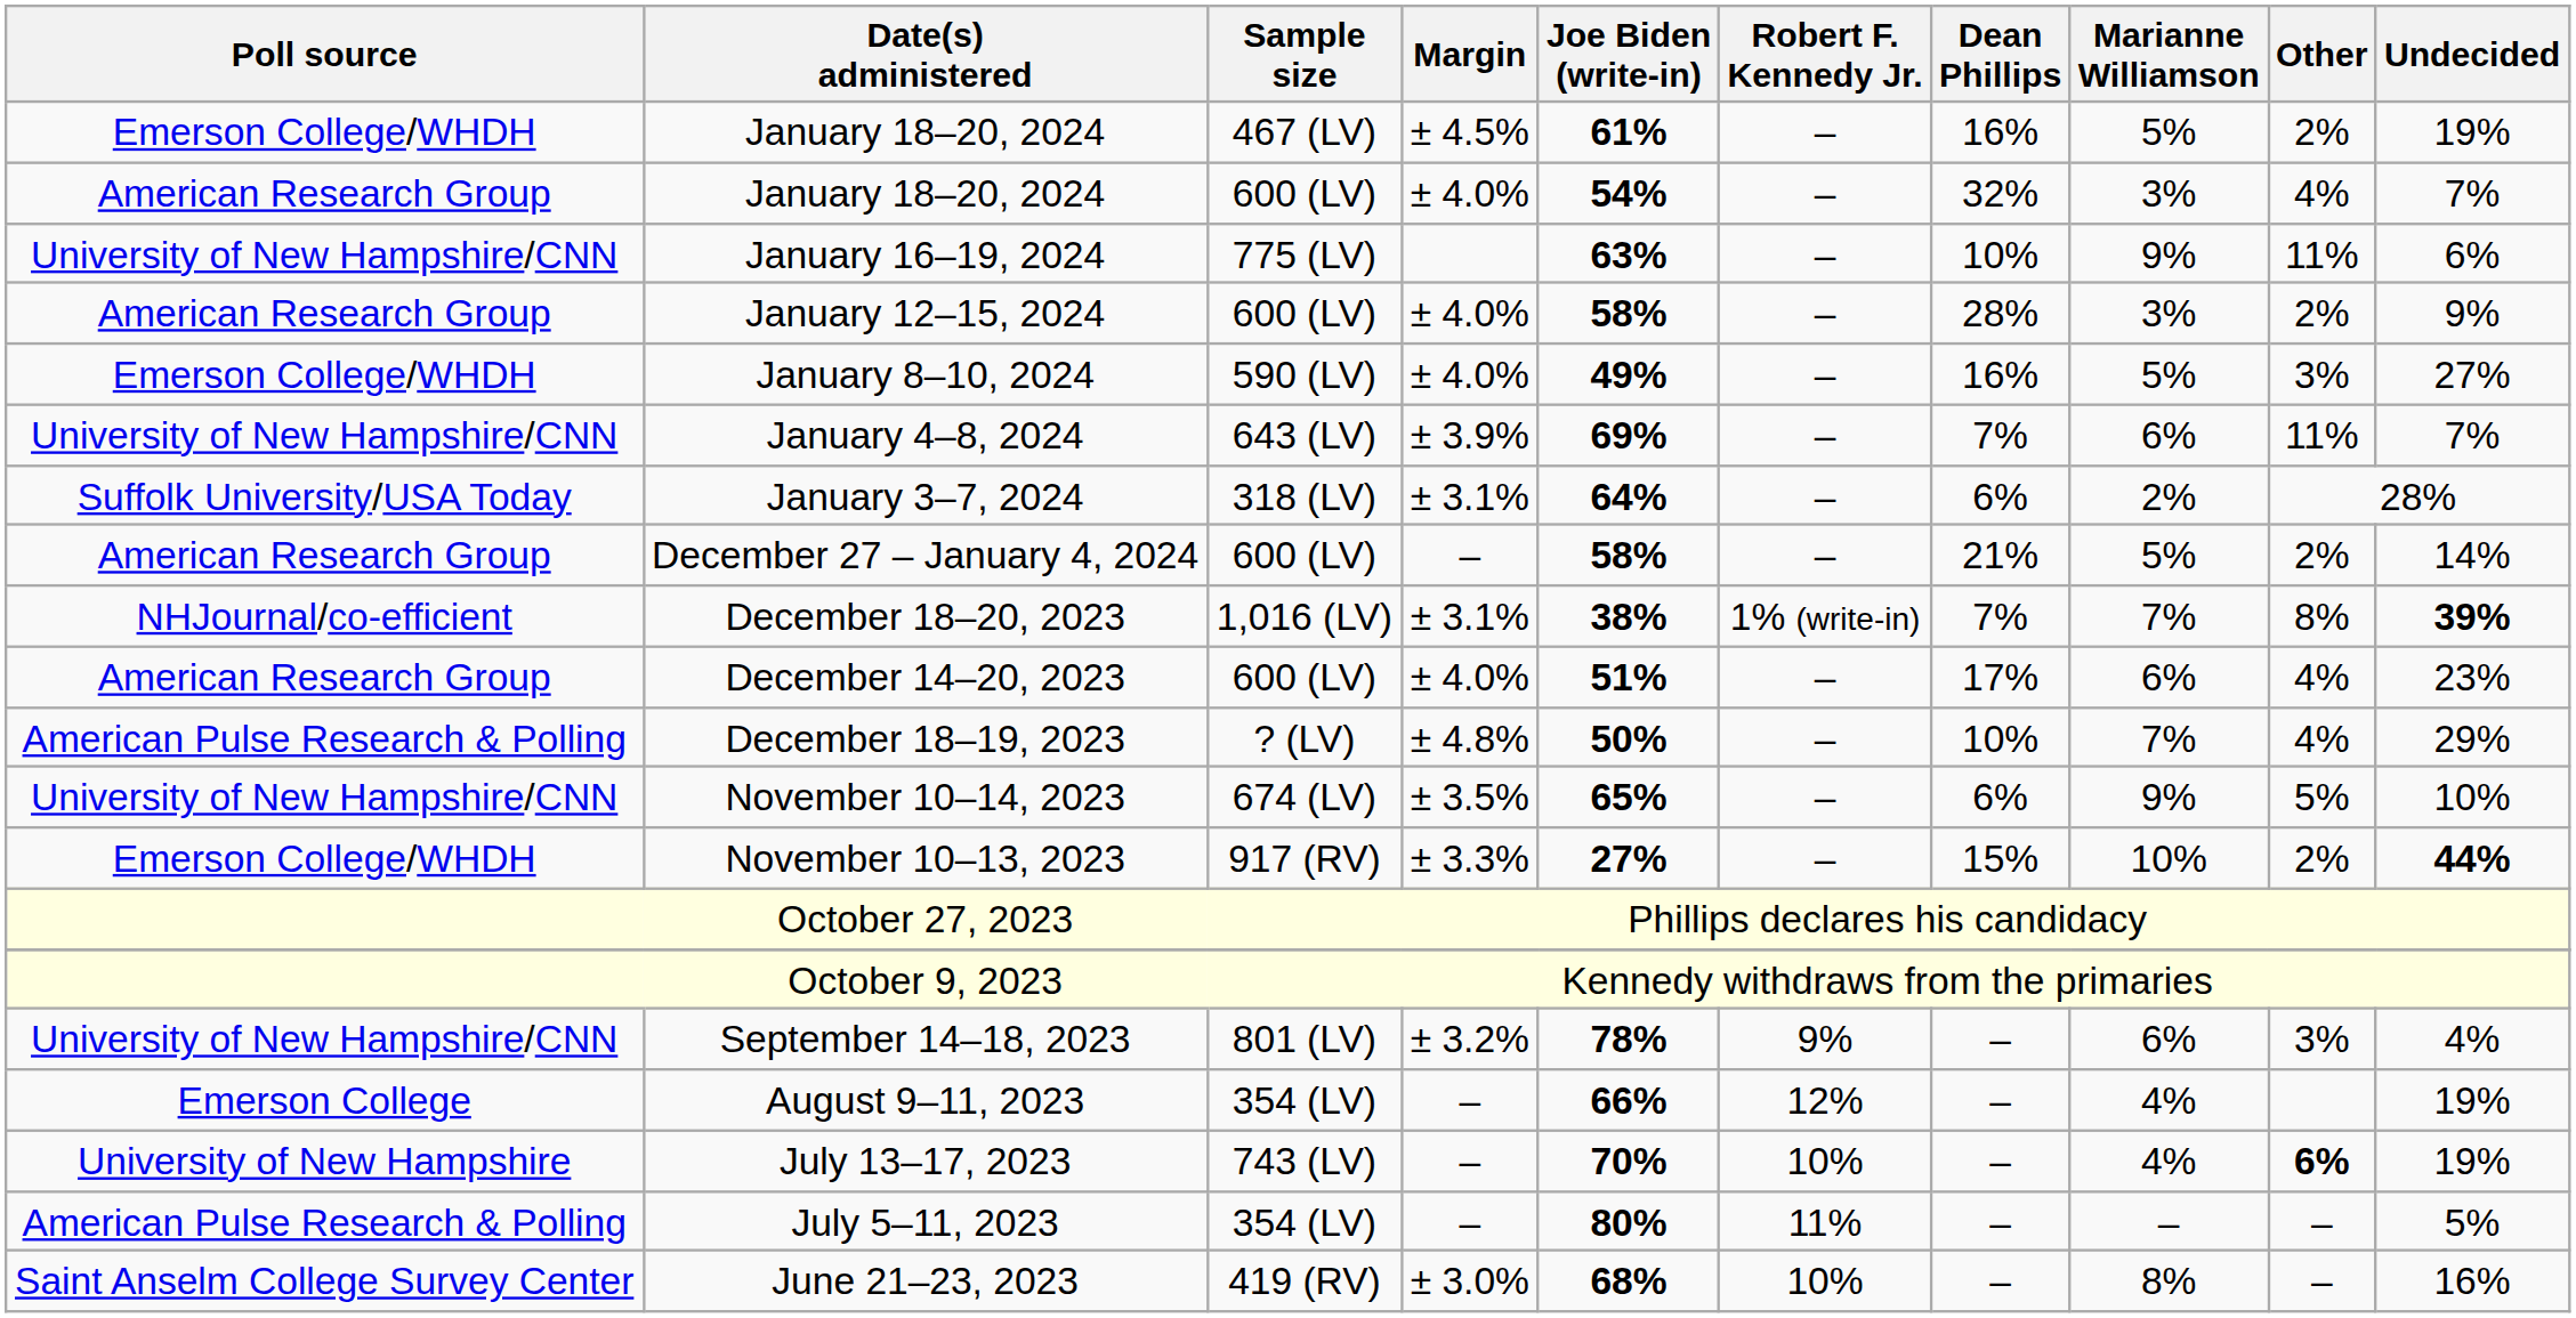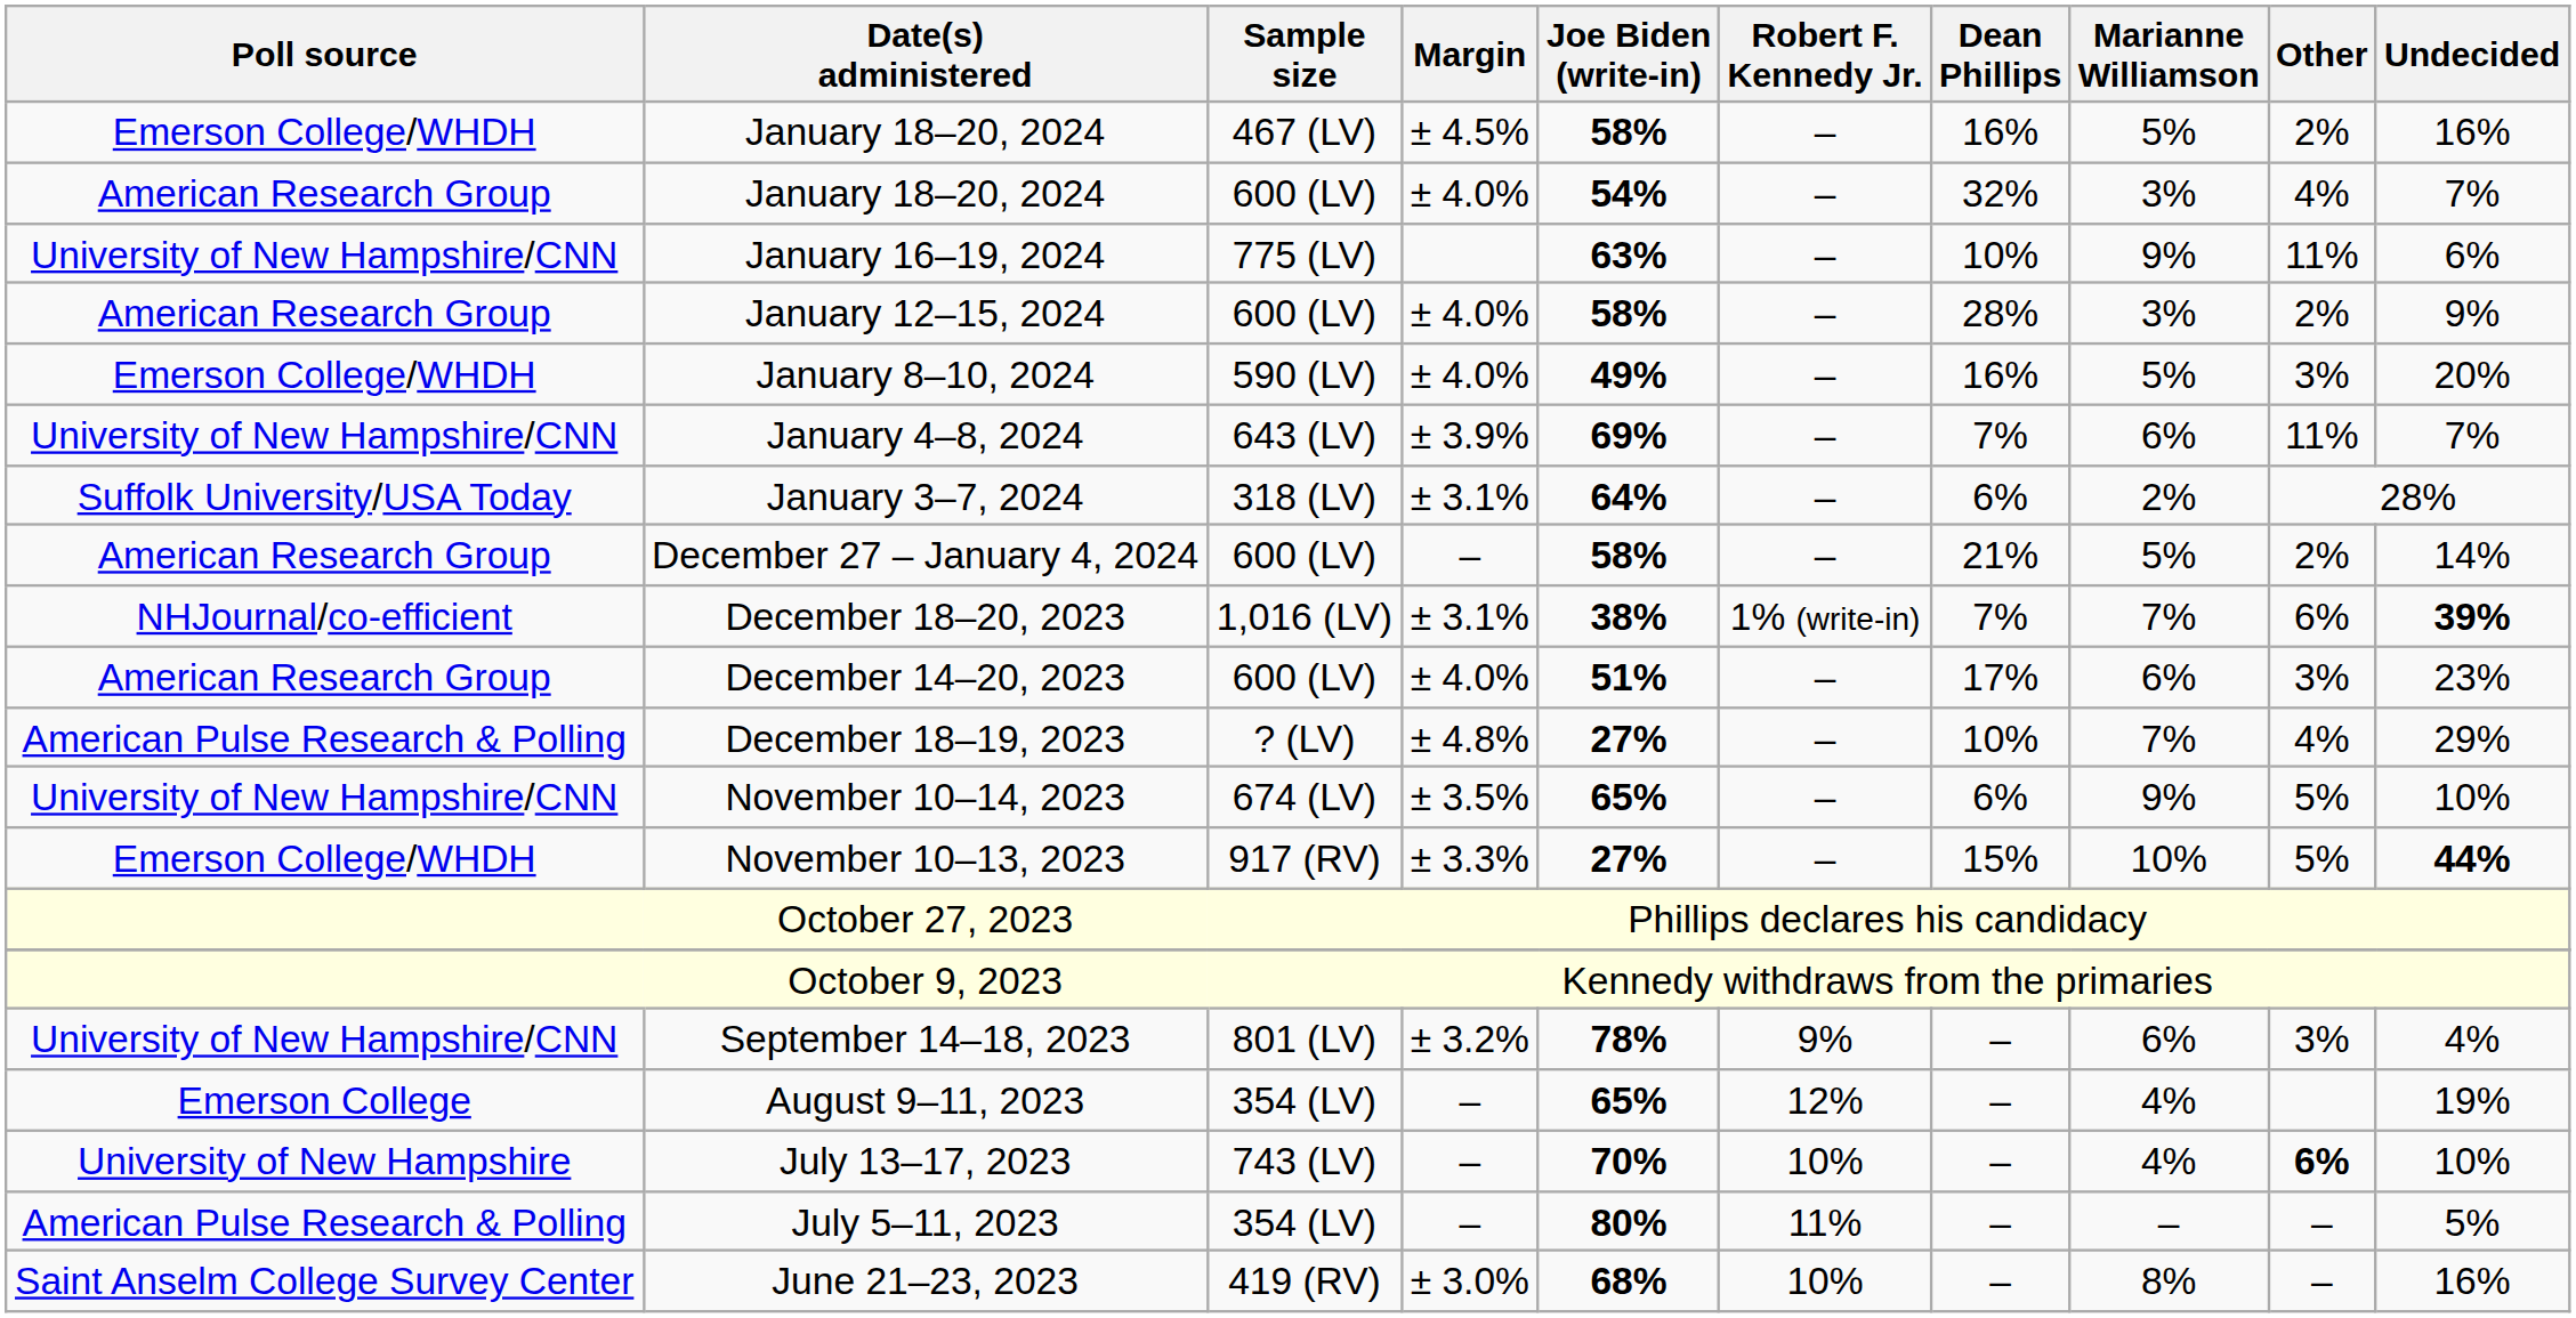 <table class="wikitable tpl-blanktable" style="font-size:90%; text-align:center;">
 <tr valign style="font-size:90%;">
 <th>Poll source</th>
 <th>Date(s)<br>administered</th>
 <th>Sample<br>size</th>
 <th>Margin<br></th>
 <th>Joe Biden<br>(write-in)</th>
 <th>Robert F.<br>Kennedy Jr.</th>
 <th>Dean<br>Phillips</th>
 <th>Marianne<br>Williamson</th>
 <th>Other</th>
 <th>Undecided</th>
 </tr>
 <tr>
 <td><a href='#'>Emerson College</a>/<a href='#'>WHDH</a></td>
 <td>January 18–20, 2024</td>
 <td>467 (LV)</td>
 <td>± 4.5%</td>
-<td><strong>61%</strong></td>
+<td><strong>58%</strong></td>
 <td>–</td>
 <td>16%</td>
 <td>5%</td>
 <td>2%</td>
-<td>19%</td>
+<td>16%</td>
 </tr>
 <tr>
 <td><a href='#'>American Research Group</a></td>
 <td>January 18–20, 2024</td>
 <td>600 (LV)</td>
 <td>± 4.0%</td>
 <td><strong>54%</strong></td>
 <td>–</td>
 <td>32%</td>
 <td>3%</td>
 <td>4%</td>
 <td>7%</td>
 </tr>
 <tr>
 <td><a href='#'>University of New Hampshire</a>/<a href='#'>CNN</a></td>
 <td>January 16–19, 2024</td>
 <td>775 (LV)</td>
 <td></td>
 <td><strong>63%</strong></td>
 <td>–</td>
 <td>10%</td>
 <td>9%</td>
 <td>11%</td>
 <td>6%</td>
 </tr>
 <tr>
 <td><a href='#'>American Research Group</a></td>
 <td>January 12–15, 2024</td>
 <td>600 (LV)</td>
 <td>± 4.0%</td>
 <td><strong>58%</strong></td>
 <td>–</td>
 <td>28%</td>
 <td>3%</td>
 <td>2%</td>
 <td>9%</td>
 </tr>
 <tr>
 <td><a href='#'>Emerson College</a>/<a href='#'>WHDH</a></td>
 <td>January 8–10, 2024</td>
 <td>590 (LV)</td>
 <td>± 4.0%</td>
 <td><strong>49%</strong></td>
 <td>–</td>
 <td>16%</td>
 <td>5%</td>
 <td>3%</td>
-<td>27%</td>
+<td>20%</td>
 </tr>
 <tr>
 <td><a href='#'>University of New Hampshire</a>/<a href='#'>CNN</a></td>
 <td>January 4–8, 2024</td>
 <td>643 (LV)</td>
 <td>± 3.9%</td>
 <td><strong>69%</strong></td>
 <td>–</td>
 <td>7%</td>
 <td>6%</td>
 <td>11%</td>
 <td>7%</td>
 </tr>
 <tr>
 <td><a href='#'>Suffolk University</a>/<a href='#'>USA Today</a></td>
 <td>January 3–7, 2024</td>
 <td>318 (LV)</td>
 <td>± 3.1%</td>
 <td><strong>64%</strong></td>
 <td>–</td>
 <td>6%</td>
 <td>2%</td>
 <td colspan="2">28%</td>
 </tr>
 <tr>
 <td><a href='#'>American Research Group</a></td>
 <td>December 27 – January 4, 2024</td>
 <td>600 (LV)</td>
 <td>–</td>
 <td><strong>58%</strong></td>
 <td>–</td>
 <td>21%</td>
 <td>5%</td>
 <td>2%</td>
 <td>14%</td>
 </tr>
 <tr>
 <td><a href='#'>NHJournal</a>/<a href='#'>co-efficient</a></td>
 <td>December 18–20, 2023</td>
 <td>1,016 (LV)</td>
 <td>± 3.1%</td>
 <td><strong>38%</strong></td>
 <td>1% <small>(write-in)</small></td>
 <td>7%</td>
 <td>7%</td>
-<td>8%</td>
+<td>6%</td>
 <td><strong>39%</strong></td>
 </tr>
 <tr>
 <td><a href='#'>American Research Group</a></td>
 <td>December 14–20, 2023</td>
 <td>600 (LV)</td>
 <td>± 4.0%</td>
 <td><strong>51%</strong></td>
 <td>–</td>
 <td>17%</td>
 <td>6%</td>
-<td>4%</td>
+<td>3%</td>
 <td>23%</td>
 </tr>
 <tr>
 <td><a href='#'>American Pulse Research & Polling</a></td>
 <td>December 18–19, 2023</td>
 <td>? (LV)</td>
 <td>± 4.8%</td>
-<td><strong>50%</strong></td>
+<td><strong>27%</strong></td>
 <td>–</td>
 <td>10%</td>
 <td>7%</td>
 <td>4%</td>
 <td>29%</td>
 </tr>
 <tr>
 <td><a href='#'>University of New Hampshire</a>/<a href='#'>CNN</a></td>
 <td>November 10–14, 2023</td>
 <td>674 (LV)</td>
 <td>± 3.5%</td>
 <td><strong>65%</strong></td>
 <td>–</td>
 <td>6%</td>
 <td>9%</td>
 <td>5%</td>
 <td>10%</td>
 </tr>
 <tr>
 <td><a href='#'>Emerson College</a>/<a href='#'>WHDH</a></td>
 <td>November 10–13, 2023</td>
 <td>917 (RV)</td>
 <td>± 3.3%</td>
 <td><strong>27%</strong></td>
 <td>–</td>
 <td>15%</td>
 <td>10%</td>
-<td>2%</td>
+<td>5%</td>
 <td><strong>44%</strong></td>
 </tr>
 <tr style=background:lightyellow>
 <td style=border-right-style:hidden></td>
 <td style=border-right-style:hidden>October 27, 2023</td>
 <td colspan=8>Phillips declares his candidacy</td>
 </tr>
 <tr>
 </tr>
 <tr style=background:lightyellow>
 <td style=border-right-style:hidden></td>
 <td style=border-right-style:hidden>October 9, 2023</td>
 <td colspan=8>Kennedy withdraws from the primaries</td>
 </tr>
 <tr>
 <td><a href='#'>University of New Hampshire</a>/<a href='#'>CNN</a></td>
 <td>September 14–18, 2023</td>
 <td>801 (LV)</td>
 <td>± 3.2%</td>
 <td><strong>78%</strong></td>
 <td>9%</td>
 <td>–</td>
 <td>6%</td>
 <td>3%</td>
 <td>4%</td>
 </tr>
 <tr>
 <td><a href='#'>Emerson College</a></td>
 <td>August 9–11, 2023</td>
 <td>354 (LV)</td>
 <td>–</td>
-<td><strong>66%</strong></td>
+<td><strong>65%</strong></td>
 <td>12%</td>
 <td>–</td>
 <td>4%</td>
 <td></td>
 <td>19%</td>
 </tr>
 <tr>
 <td><a href='#'>University of New Hampshire</a></td>
 <td>July 13–17, 2023</td>
 <td>743 (LV)</td>
 <td>–</td>
 <td><strong>70%</strong></td>
 <td>10%</td>
 <td>–</td>
 <td>4%</td>
 <td><strong>6%</strong></td>
-<td>19%</td>
+<td>10%</td>
 </tr>
 <tr>
 <td><a href='#'>American Pulse Research & Polling</a></td>
 <td>July 5–11, 2023</td>
 <td>354 (LV)</td>
 <td>–</td>
 <td><strong>80%</strong></td>
 <td>11%</td>
 <td>–</td>
 <td>–</td>
 <td>–</td>
 <td>5%</td>
 </tr>
 <tr>
 <td><a href='#'>Saint Anselm College Survey Center</a></td>
 <td>June 21–23, 2023</td>
 <td>419 (RV)</td>
 <td>± 3.0%</td>
 <td><strong>68%</strong></td>
 <td>10%</td>
 <td>–</td>
 <td>8%</td>
 <td>–</td>
 <td>16%</td>
 </tr>
 </table>
